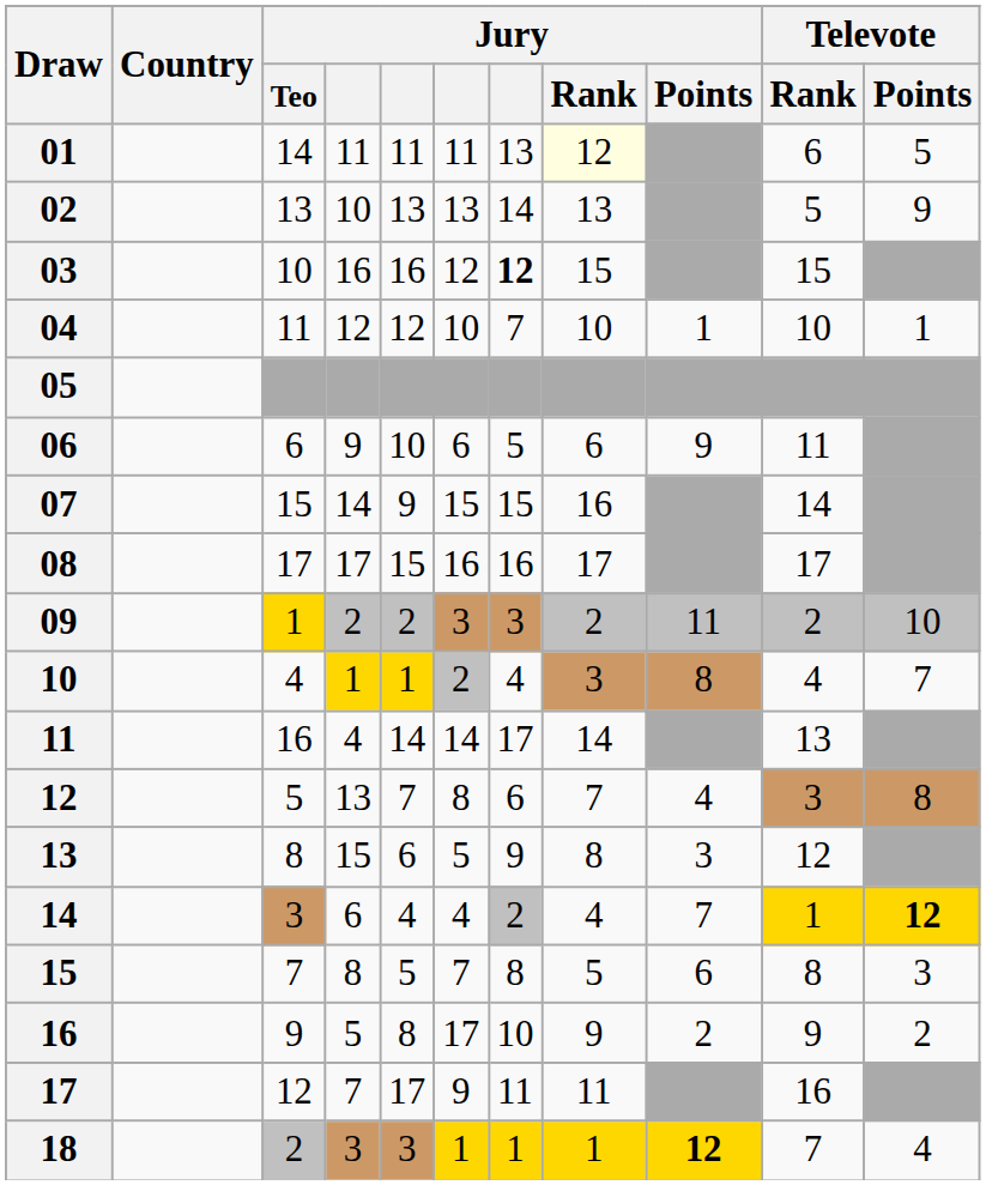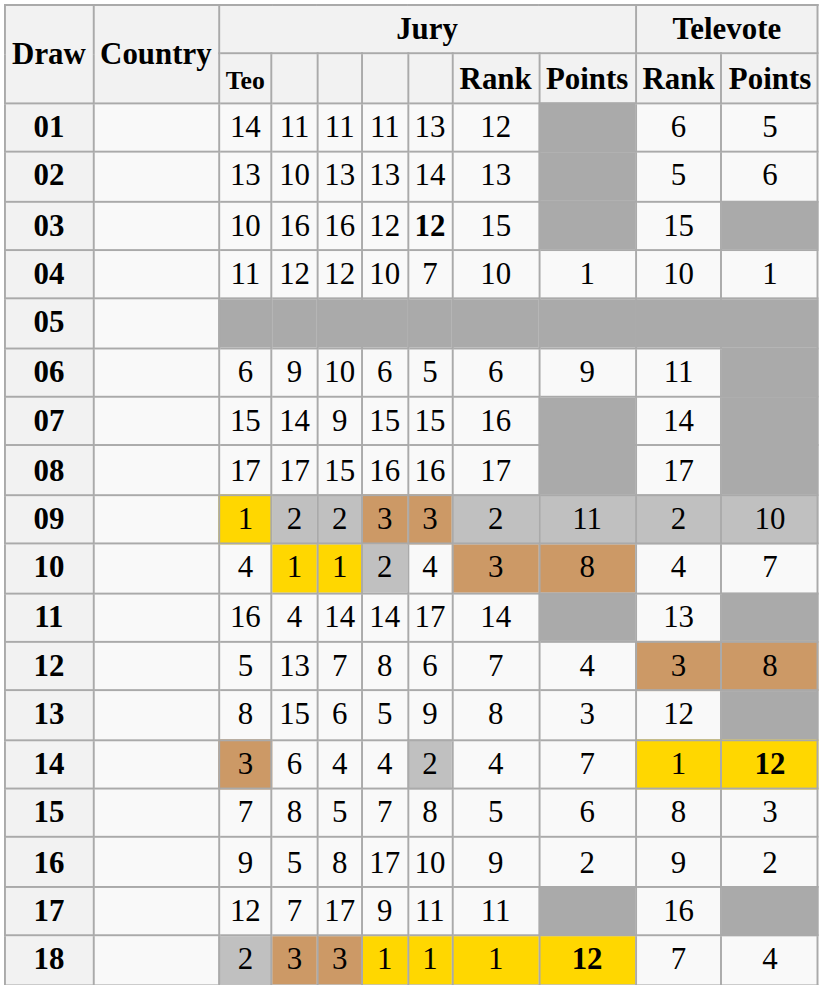 <table class="sortable wikitable collapsible plainrowheaders" style="text-align:center;">
 <tr>
 </tr>
 <tr>
 <th scope="col" rowspan="2">Draw</th>
 <th scope="col" rowspan="2">Country</th>
 <th scope="col" colspan="7">Jury</th>
 <th scope="col" colspan="2">Televote</th>
 </tr>
 <tr>
 <th scope="col"><small>Teo</small></th>
 <th scope="col"><small></small></th>
 <th scope="col"><small></small></th>
 <th scope="col"><small></small></th>
 <th scope="col"><small></small></th>
 <th scope="col">Rank</th>
 <th scope="col">Points</th>
 <th scope="col">Rank</th>
 <th scope="col">Points</th>
 </tr>
 <tr>
 <th scope="row" style="text-align:center;">01</th>
 <td style="text-align:left;"></td>
 <td>14</td>
 <td>11</td>
 <td>11</td>
 <td>11</td>
 <td>13</td>
-<td style="background: lightyellow;">12</td>
+<td>12</td>
 <td style="background:#AAAAAA;"></td>
 <td>6</td>
 <td>5</td>
 </tr>
 <tr>
 <th scope="row" style="text-align:center;">02</th>
 <td style="text-align:left;"></td>
 <td>13</td>
 <td>10</td>
 <td>13</td>
 <td>13</td>
 <td>14</td>
 <td>13</td>
 <td style="background:#AAAAAA;"></td>
 <td>5</td>
-<td>9</td>
+<td>6</td>
 </tr>
 <tr>
 <th scope="row" style="text-align:center;">03</th>
 <td style="text-align:left;"></td>
 <td>10</td>
 <td>16</td>
 <td>16</td>
 <td>12</td>
 <td><strong>12</strong></td>
 <td>15</td>
 <td style="background:#AAAAAA;"></td>
 <td>15</td>
 <td style="background:#AAAAAA;"></td>
 </tr>
 <tr>
 <th scope="row" style="text-align:center;">04</th>
 <td style="text-align:left;"></td>
 <td>11</td>
 <td>12</td>
 <td>12</td>
 <td>10</td>
 <td>7</td>
 <td>10</td>
 <td>1</td>
 <td>10</td>
 <td>1</td>
 </tr>
 <tr class="sortbottom">
 <th scope="row" style="text-align:center;">05</th>
 <td style="text-align:left;"></td>
 <td style="background:#AAAAAA;"></td>
 <td style="background:#AAAAAA;"></td>
 <td style="background:#AAAAAA;"></td>
 <td style="background:#AAAAAA;"></td>
 <td style="background:#AAAAAA;"></td>
 <td style="background:#AAAAAA;"></td>
 <td style="background:#AAAAAA;"></td>
 <td style="background:#AAAAAA;"></td>
 <td style="background:#AAAAAA;"></td>
 </tr>
 <tr>
 <th scope="row" style="text-align:center;">06</th>
 <td style="text-align:left;"></td>
 <td>6</td>
 <td>9</td>
 <td>10</td>
 <td>6</td>
 <td>5</td>
 <td>6</td>
 <td>9</td>
 <td>11</td>
 <td style="background:#AAAAAA;"></td>
 </tr>
 <tr>
 <th scope="row" style="text-align:center;">07</th>
 <td style="text-align:left;"></td>
 <td>15</td>
 <td>14</td>
 <td>9</td>
 <td>15</td>
 <td>15</td>
 <td>16</td>
 <td style="background:#AAAAAA;"></td>
 <td>14</td>
 <td style="background:#AAAAAA;"></td>
 </tr>
 <tr>
 <th scope="row" style="text-align:center;">08</th>
 <td style="text-align:left;"></td>
 <td>17</td>
 <td>17</td>
 <td>15</td>
 <td>16</td>
 <td>16</td>
 <td>17</td>
 <td style="background:#AAAAAA;"></td>
 <td>17</td>
 <td style="background:#AAAAAA;"></td>
 </tr>
 <tr>
 <th scope="row" style="text-align:center;">09</th>
 <td style="text-align:left;"></td>
 <td style="background:gold;">1</td>
 <td style="background:silver;">2</td>
 <td style="background:silver;">2</td>
 <td style="background:#CC9966;">3</td>
 <td style="background:#CC9966;">3</td>
 <td style="background:silver;">2</td>
 <td style="background:silver;">11</td>
 <td style="background:silver;">2</td>
 <td style="background:silver;">10</td>
 </tr>
 <tr>
 <th scope="row" style="text-align:center;">10</th>
 <td style="text-align:left;"></td>
 <td>4</td>
 <td style="background:gold;">1</td>
 <td style="background:gold;">1</td>
 <td style="background:silver;">2</td>
 <td>4</td>
 <td style="background:#CC9966;">3</td>
 <td style="background:#CC9966;">8</td>
 <td>4</td>
 <td>7</td>
 </tr>
 <tr>
 <th scope="row" style="text-align:center;">11</th>
 <td style="text-align:left;"></td>
 <td>16</td>
 <td>4</td>
 <td>14</td>
 <td>14</td>
 <td>17</td>
 <td>14</td>
 <td style="background:#AAAAAA;"></td>
 <td>13</td>
 <td style="background:#AAAAAA;"></td>
 </tr>
 <tr>
 <th scope="row" style="text-align:center;">12</th>
 <td style="text-align:left;"></td>
 <td>5</td>
 <td>13</td>
 <td>7</td>
 <td>8</td>
 <td>6</td>
 <td>7</td>
 <td>4</td>
 <td style="background:#CC9966;">3</td>
 <td style="background:#CC9966;">8</td>
 </tr>
 <tr>
 <th scope="row" style="text-align:center;">13</th>
 <td style="text-align:left;"></td>
 <td>8</td>
 <td>15</td>
 <td>6</td>
 <td>5</td>
 <td>9</td>
 <td>8</td>
 <td>3</td>
 <td>12</td>
 <td style="background:#AAAAAA;"></td>
 </tr>
 <tr>
 <th scope="row" style="text-align:center;">14</th>
 <td style="text-align:left;"></td>
 <td style="background:#CC9966;">3</td>
 <td>6</td>
 <td>4</td>
 <td>4</td>
 <td style="background:silver;">2</td>
 <td>4</td>
 <td>7</td>
 <td style="background:gold;">1</td>
 <td style="background:gold;"><strong>12</strong></td>
 </tr>
 <tr>
 <th scope="row" style="text-align:center;">15</th>
 <td style="text-align:left;"></td>
 <td>7</td>
 <td>8</td>
 <td>5</td>
 <td>7</td>
 <td>8</td>
 <td>5</td>
 <td>6</td>
 <td>8</td>
 <td>3</td>
 </tr>
 <tr>
 <th scope="row" style="text-align:center;">16</th>
 <td style="text-align:left;"></td>
 <td>9</td>
 <td>5</td>
 <td>8</td>
 <td>17</td>
 <td>10</td>
 <td>9</td>
 <td>2</td>
 <td>9</td>
 <td>2</td>
 </tr>
 <tr>
 <th scope="row" style="text-align:center;">17</th>
 <td style="text-align:left;"></td>
 <td>12</td>
 <td>7</td>
 <td>17</td>
 <td>9</td>
 <td>11</td>
 <td>11</td>
 <td style="background:#AAAAAA;"></td>
 <td>16</td>
 <td style="background:#AAAAAA;"></td>
 </tr>
 <tr>
 <th scope="row" style="text-align:center;">18</th>
 <td style="text-align:left;"></td>
 <td style="background:silver;">2</td>
 <td style="background:#CC9966;">3</td>
 <td style="background:#CC9966;">3</td>
 <td style="background:gold;">1</td>
 <td style="background:gold;">1</td>
 <td style="background:gold;">1</td>
 <td style="background:gold;"><strong>12</strong></td>
 <td>7</td>
 <td>4</td>
 </tr>
 </table>
